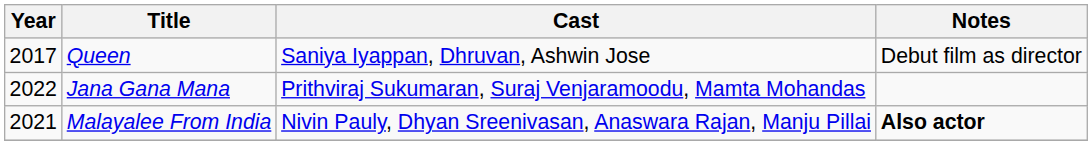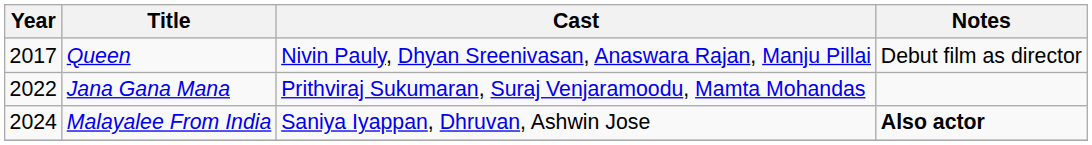 <table class="wikitable sortable">
 <tr>
 <th>Year</th>
 <th>Title</th>
 <th>Cast</th>
 <th>Notes</th>
 </tr>
 <tr>
 <td>2017</td>
 <td><em><a href='#'>Queen</a></em></td>
-<td><a href='#'>Saniya Iyappan</a>, <a href='#'>Dhruvan</a>, Ashwin Jose</td>
+<td><a href='#'>Nivin Pauly</a>, <a href='#'>Dhyan Sreenivasan</a>, <a href='#'>Anaswara Rajan</a>, <a href='#'>Manju Pillai</a></td>
 <td>Debut film as director</td>
 </tr>
 <tr>
 <td>2022</td>
 <td><em><a href='#'>Jana Gana Mana</a></em></td>
 <td><a href='#'>Prithviraj Sukumaran</a>, <a href='#'>Suraj Venjaramoodu</a>, <a href='#'>Mamta Mohandas</a></td>
 <td></td>
 </tr>
 <tr>
-<td>2021</td>
+<td>2024</td>
 <td><em><a href='#'>Malayalee From India</a></em></td>
-<td><a href='#'>Nivin Pauly</a>, <a href='#'>Dhyan Sreenivasan</a>, <a href='#'>Anaswara Rajan</a>, <a href='#'>Manju Pillai</a></td>
+<td><a href='#'>Saniya Iyappan</a>, <a href='#'>Dhruvan</a>, Ashwin Jose</td>
 <td><strong>Also actor</strong></td>
 </tr>
 <tr>
 </tr>
 </table>
